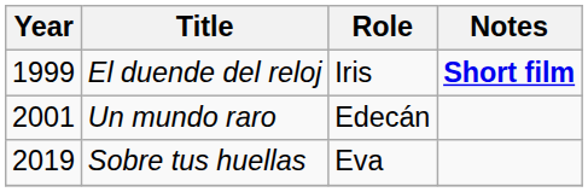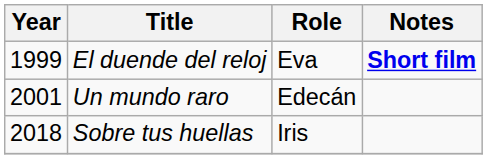 <table class="wikitable sortable">
 <tr>
 <th>Year</th>
 <th>Title</th>
 <th>Role</th>
 <th>Notes</th>
 </tr>
 <tr>
 <td>1999</td>
 <td><em>El duende del reloj</em></td>
-<td>Iris</td>
+<td>Eva</td>
 <td><strong><a href='#'>Short film</a></strong></td>
 </tr>
 <tr>
 <td>2001</td>
 <td><em>Un mundo raro</em></td>
 <td>Edecán</td>
 <td></td>
 </tr>
 <tr>
-<td>2019</td>
+<td>2018</td>
 <td><em>Sobre tus huellas</em></td>
-<td>Eva</td>
+<td>Iris</td>
 <td></td>
 </tr>
 <tr>
 </tr>
 </table>
